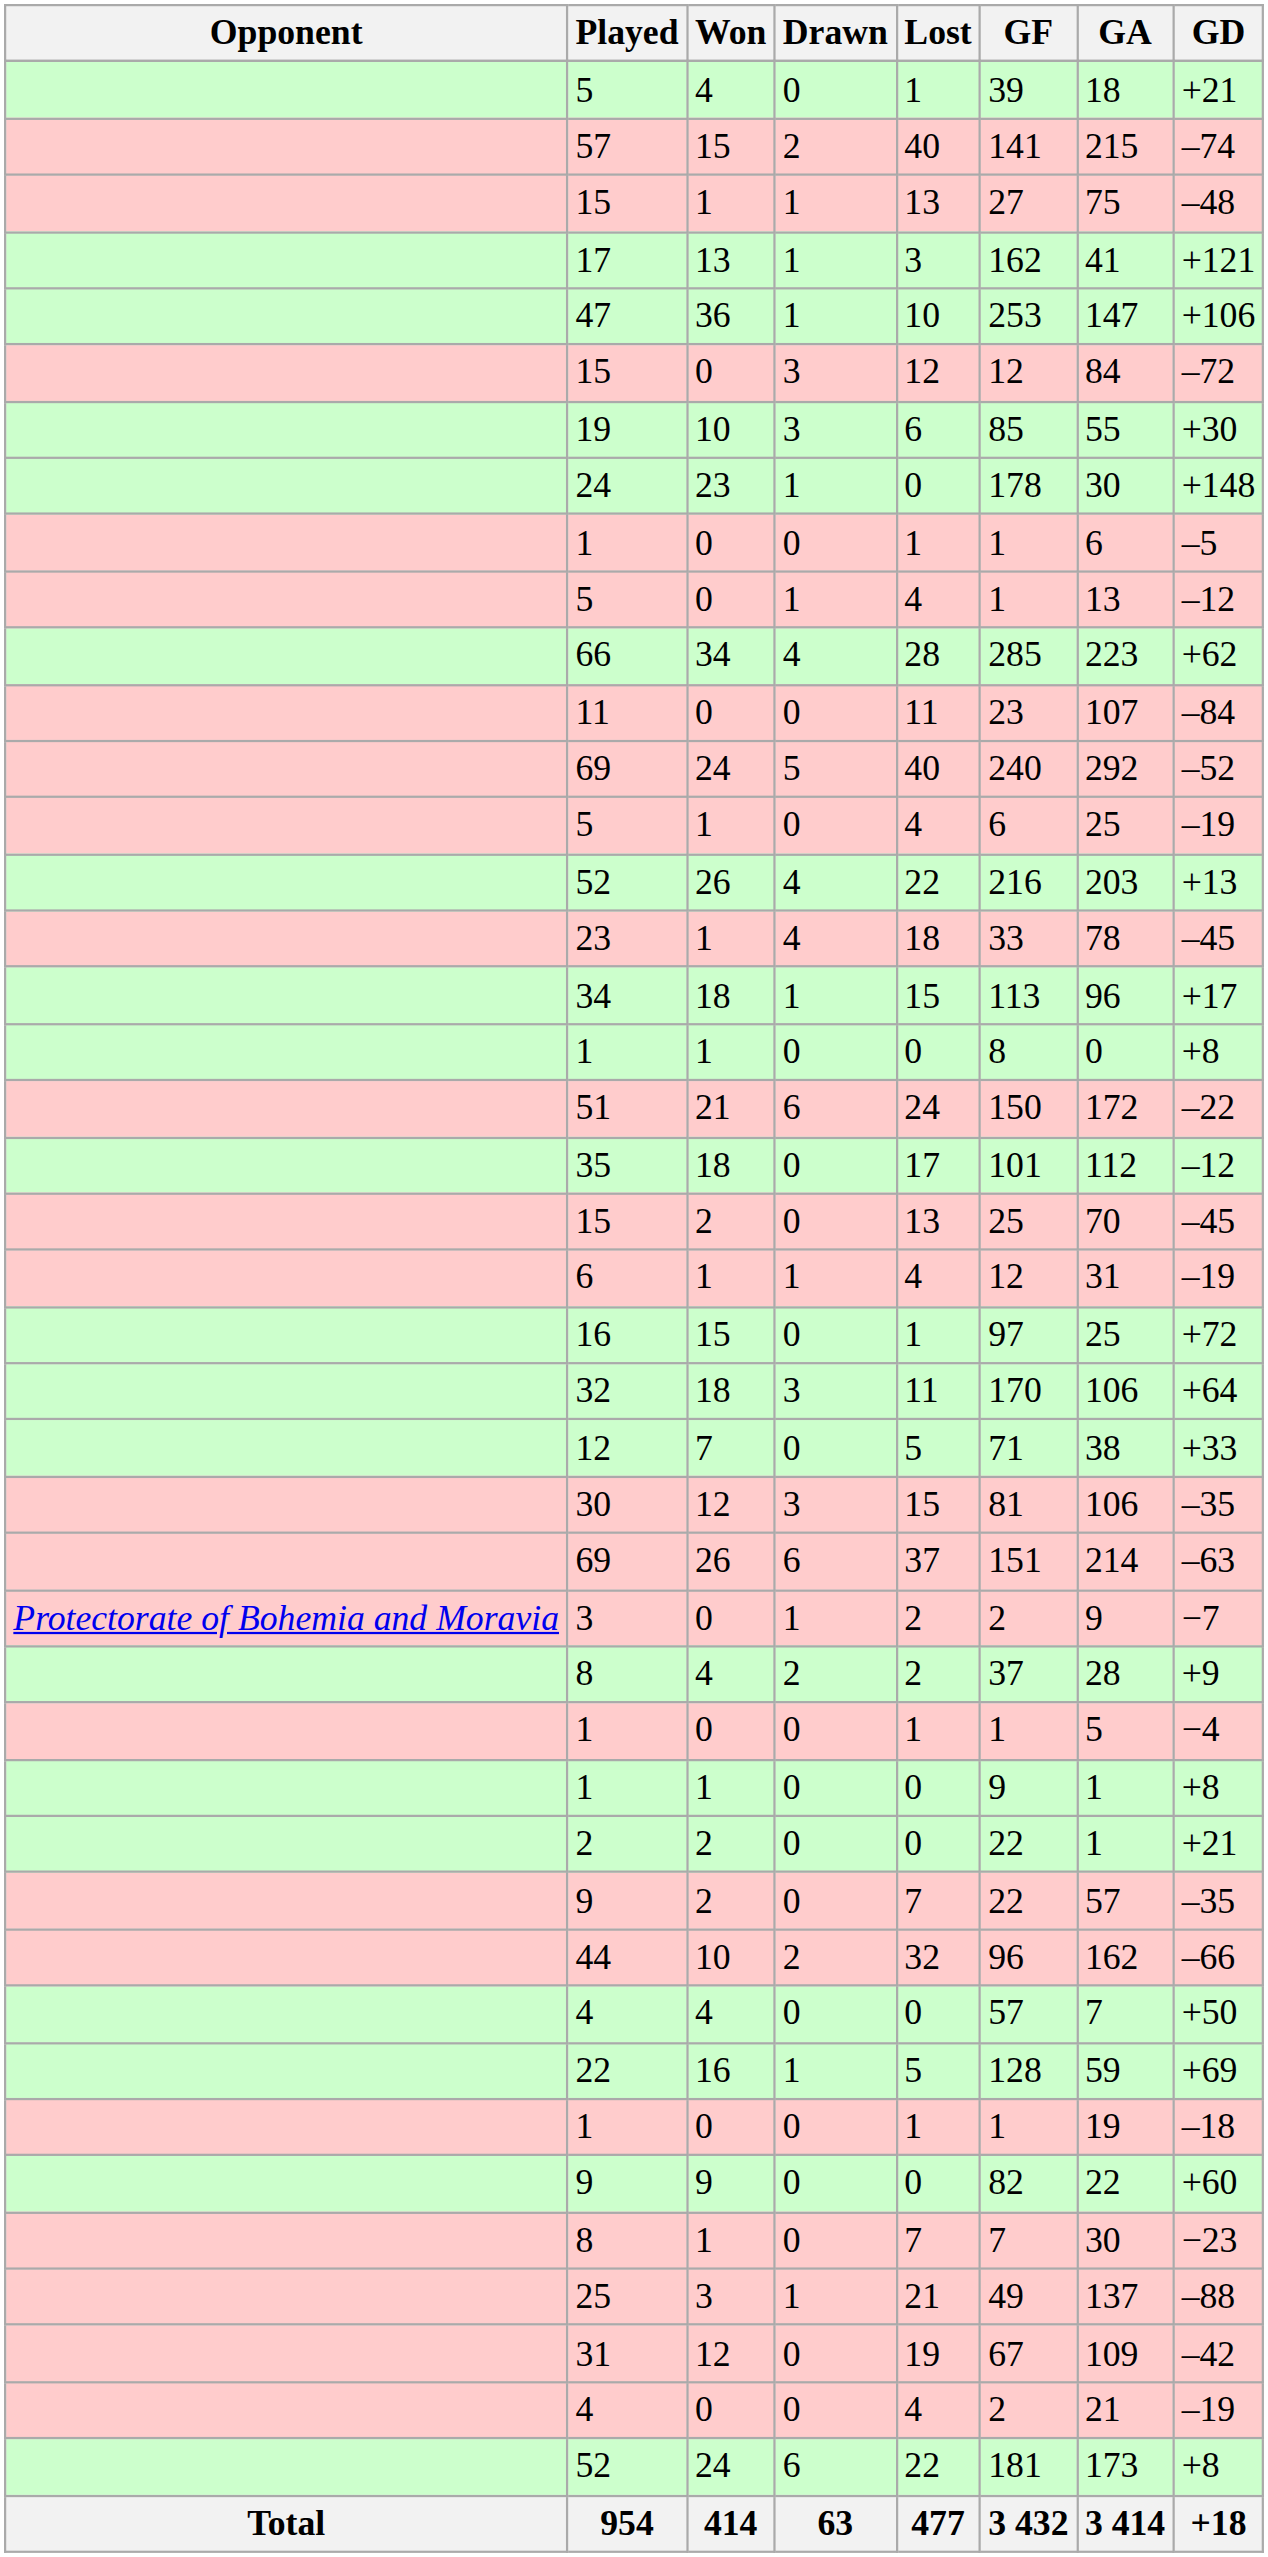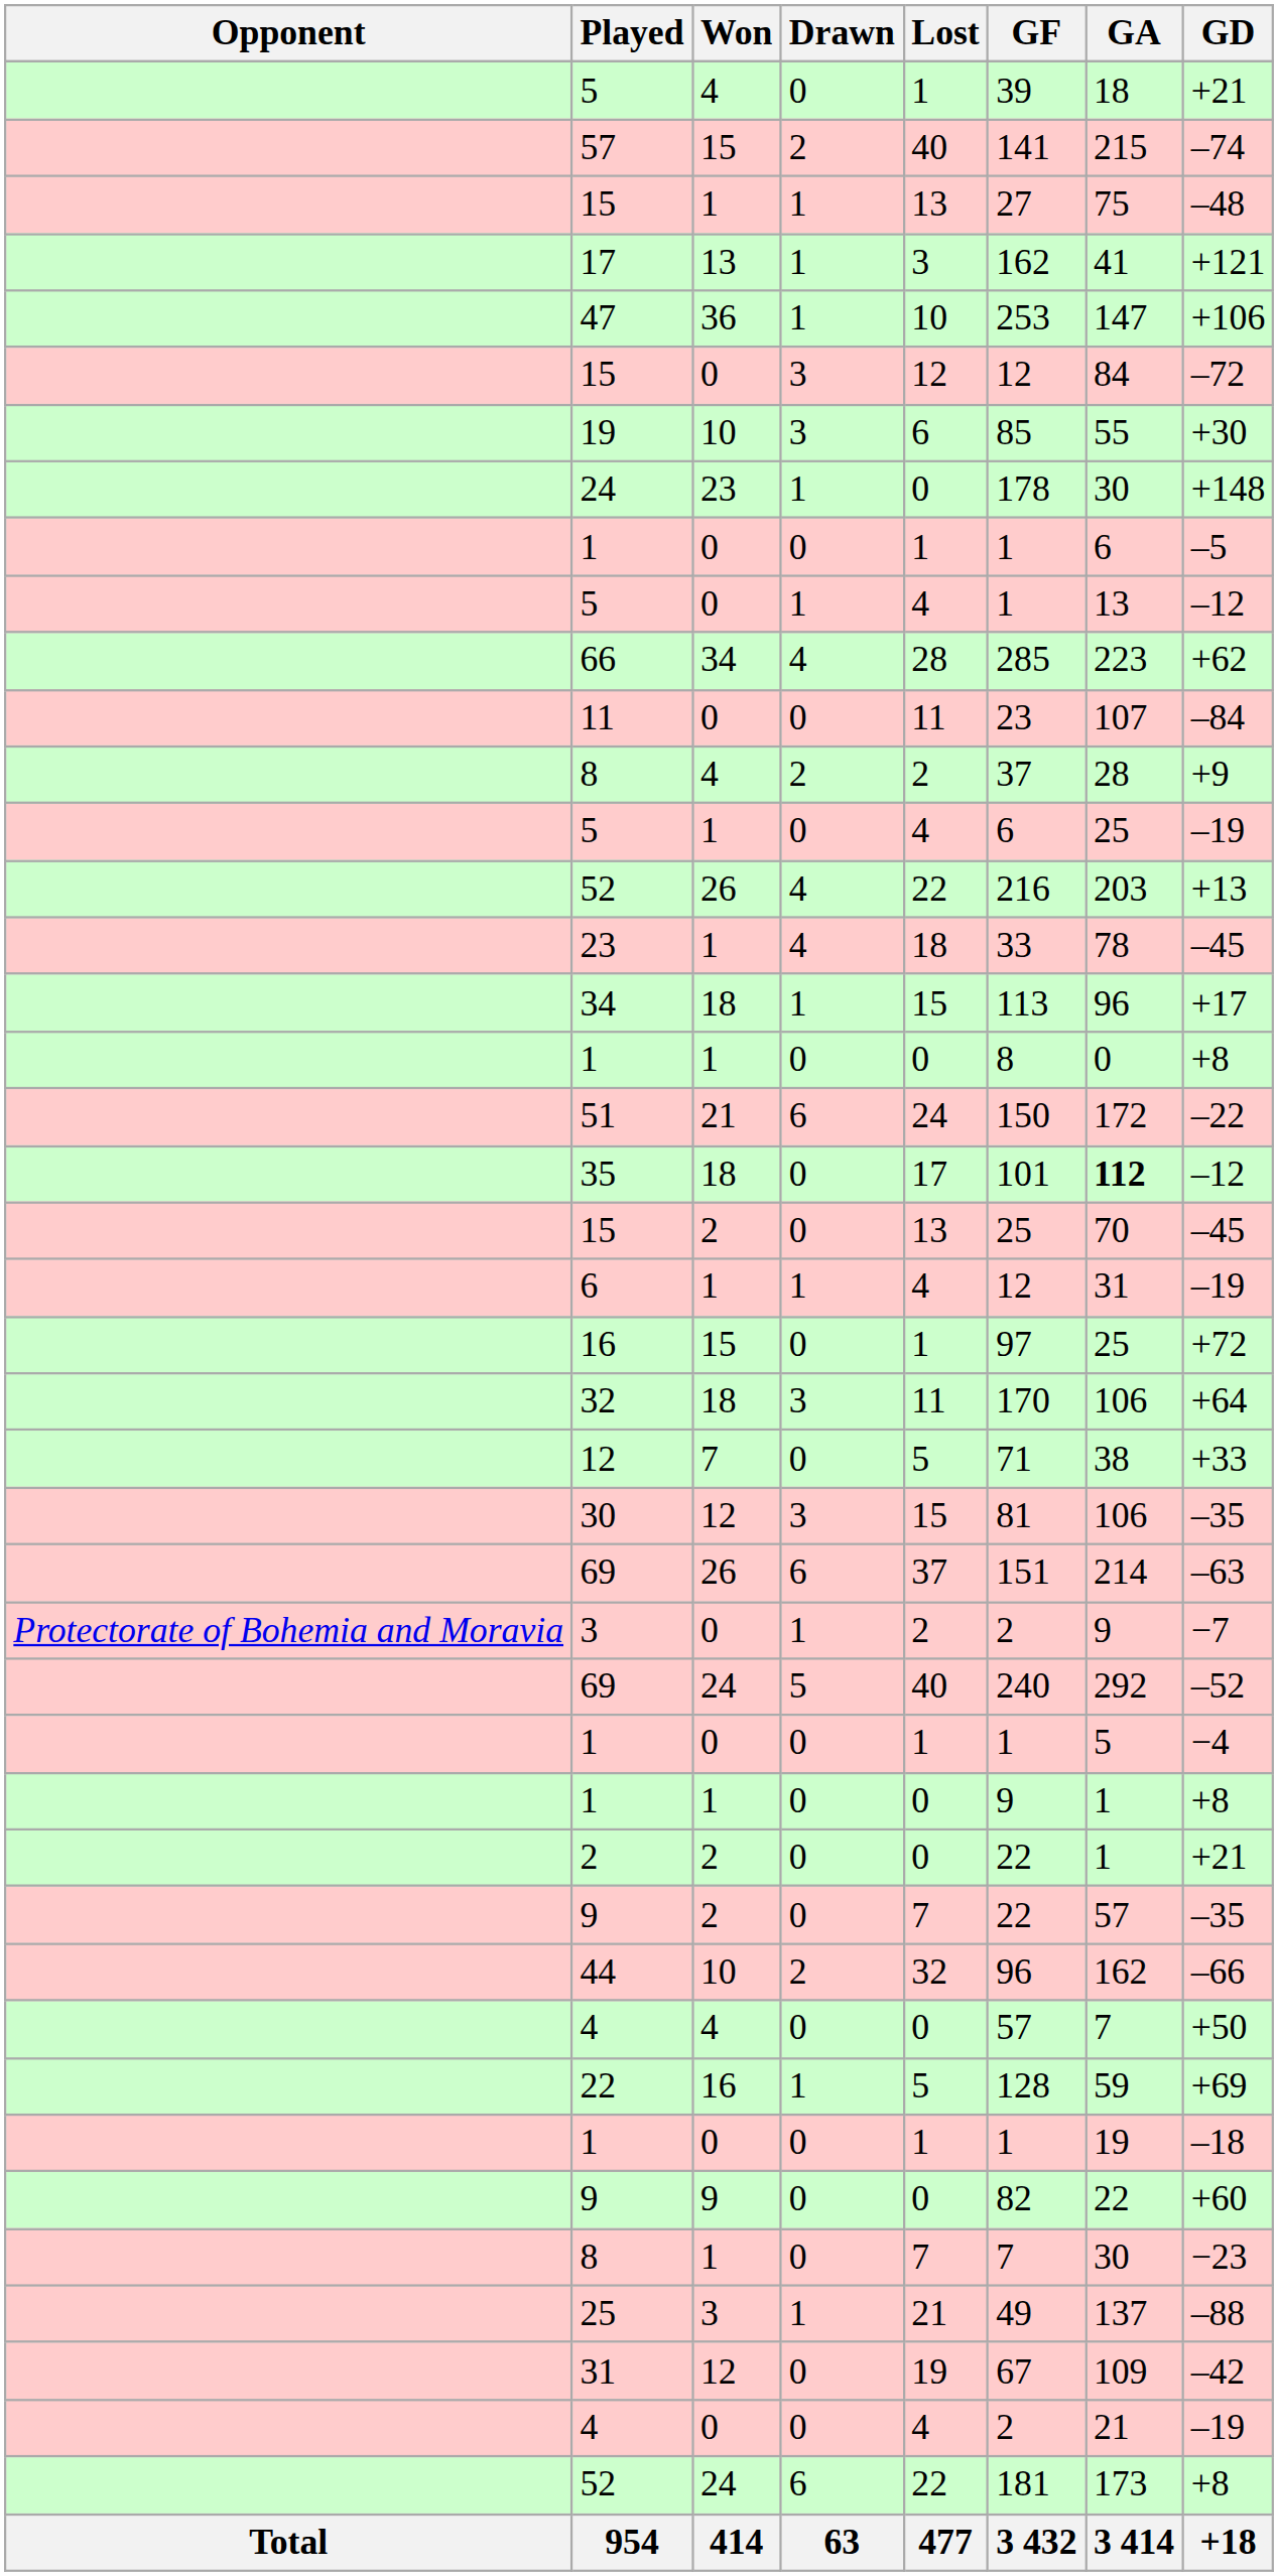 <table class="sortable wikitable">
 <tr>
 <th>Opponent</th>
 <th>Played</th>
 <th>Won</th>
 <th>Drawn</th>
 <th>Lost</th>
 <th>GF</th>
 <th>GA</th>
 <th>GD</th>
 </tr>
 <tr bgcolor="#d0ffd0" align="center">
 </tr>
 <tr bgcolor=#CCFFCC>
 <td></td>
 <td>5</td>
 <td>4</td>
 <td>0</td>
 <td>1</td>
 <td>39</td>
 <td>18</td>
 <td>+21</td>
 </tr>
 <tr bgcolor=#FFCCCC>
 <td></td>
 <td>57</td>
 <td>15</td>
 <td>2</td>
 <td>40</td>
 <td>141</td>
 <td>215</td>
 <td>–74</td>
 </tr>
 <tr bgcolor=#FFCCCC>
 <td></td>
 <td>15</td>
 <td>1</td>
 <td>1</td>
 <td>13</td>
 <td>27</td>
 <td>75</td>
 <td>–48</td>
 </tr>
 <tr bgcolor=#CCFFCC>
 <td></td>
 <td>17</td>
 <td>13</td>
 <td>1</td>
 <td>3</td>
 <td>162</td>
 <td>41</td>
 <td>+121</td>
 </tr>
 <tr bgcolor=#CCFFCC>
 <td></td>
 <td>47</td>
 <td>36</td>
 <td>1</td>
 <td>10</td>
 <td>253</td>
 <td>147</td>
 <td>+106</td>
 </tr>
 <tr bgcolor=#FFCCCC>
 <td></td>
 <td>15</td>
 <td>0</td>
 <td>3</td>
 <td>12</td>
 <td>12</td>
 <td>84</td>
 <td>–72</td>
 </tr>
 <tr bgcolor=#CCFFCC>
 <td></td>
 <td>19</td>
 <td>10</td>
 <td>3</td>
 <td>6</td>
 <td>85</td>
 <td>55</td>
 <td>+30</td>
 </tr>
 <tr bgcolor=#CCFFCC>
 <td></td>
 <td>24</td>
 <td>23</td>
 <td>1</td>
 <td>0</td>
 <td>178</td>
 <td>30</td>
 <td>+148</td>
 </tr>
 <tr bgcolor=#FFCCCC>
 <td></td>
 <td>1</td>
 <td>0</td>
 <td>0</td>
 <td>1</td>
 <td>1</td>
 <td>6</td>
 <td>–5</td>
 </tr>
 <tr bgcolor=#FFCCCC>
 <td><em></em></td>
 <td>5</td>
 <td>0</td>
 <td>1</td>
 <td>4</td>
 <td>1</td>
 <td>13</td>
 <td>–12</td>
 </tr>
 <tr bgcolor=#CCFFCC>
 <td></td>
 <td>66</td>
 <td>34</td>
 <td>4</td>
 <td>28</td>
 <td>285</td>
 <td>223</td>
 <td>+62</td>
 </tr>
 <tr bgcolor=#FFCCCC>
 <td><em></em></td>
 <td>11</td>
 <td>0</td>
 <td>0</td>
 <td>11</td>
 <td>23</td>
 <td>107</td>
 <td>–84</td>
 </tr>
-<tr bgcolor=#FFCCCC>
+<tr bgcolor=#CCFFCC>
 <td></td>
-<td>69</td>
-<td>24</td>
-<td>5</td>
-<td>40</td>
-<td>240</td>
-<td>292</td>
-<td>–52</td>
+<td>8</td>
+<td>4</td>
+<td>2</td>
+<td>2</td>
+<td>37</td>
+<td>28</td>
+<td>+9</td>
 </tr>
 <tr bgcolor=#FFCCCC>
 <td></td>
 <td>5</td>
 <td>1</td>
 <td>0</td>
 <td>4</td>
 <td>6</td>
 <td>25</td>
 <td>–19</td>
 </tr>
 <tr bgcolor=#CCFFCC>
 <td></td>
 <td>52</td>
 <td>26</td>
 <td>4</td>
 <td>22</td>
 <td>216</td>
 <td>203</td>
 <td>+13</td>
 </tr>
 <tr bgcolor=#FFCCCC>
 <td></td>
 <td>23</td>
 <td>1</td>
 <td>4</td>
 <td>18</td>
 <td>33</td>
 <td>78</td>
 <td>–45</td>
 </tr>
 <tr bgcolor=#CCFFCC>
 <td></td>
 <td>34</td>
 <td>18</td>
 <td>1</td>
 <td>15</td>
 <td>113</td>
 <td>96</td>
 <td>+17</td>
 </tr>
 <tr bgcolor=#CCFFCC>
 <td></td>
 <td>1</td>
 <td>1</td>
 <td>0</td>
 <td>0</td>
 <td>8</td>
 <td>0</td>
 <td>+8</td>
 </tr>
 <tr bgcolor=#FFCCCC>
 <td></td>
 <td>51</td>
 <td>21</td>
 <td>6</td>
 <td>24</td>
 <td>150</td>
 <td>172</td>
 <td>–22</td>
 </tr>
 <tr bgcolor=#CCFFCC>
 <td></td>
 <td>35</td>
 <td>18</td>
 <td>0</td>
 <td>17</td>
 <td>101</td>
-<td>112</td>
+<td><strong>112</strong></td>
 <td>–12</td>
 </tr>
 <tr bgcolor=#FFCCCC>
 <td></td>
 <td>15</td>
 <td>2</td>
 <td>0</td>
 <td>13</td>
 <td>25</td>
 <td>70</td>
 <td>–45</td>
 </tr>
 <tr bgcolor=#FFCCCC>
 <td></td>
 <td>6</td>
 <td>1</td>
 <td>1</td>
 <td>4</td>
 <td>12</td>
 <td>31</td>
 <td>–19</td>
 </tr>
 <tr bgcolor=#CCFFCC>
 <td></td>
 <td>16</td>
 <td>15</td>
 <td>0</td>
 <td>1</td>
 <td>97</td>
 <td>25</td>
 <td>+72</td>
 </tr>
 <tr bgcolor=#CCFFCC>
 <td></td>
 <td>32</td>
 <td>18</td>
 <td>3</td>
 <td>11</td>
 <td>170</td>
 <td>106</td>
 <td>+64</td>
 </tr>
 <tr bgcolor=#CCFFCC>
 <td></td>
 <td>12</td>
 <td>7</td>
 <td>0</td>
 <td>5</td>
 <td>71</td>
 <td>38</td>
 <td>+33</td>
 </tr>
 <tr bgcolor=#FFCCCC>
 <td></td>
 <td>30</td>
 <td>12</td>
 <td>3</td>
 <td>15</td>
 <td>81</td>
 <td>106</td>
 <td>–35</td>
 </tr>
 <tr bgcolor=#FFCCCC>
 <td></td>
 <td>69</td>
 <td>26</td>
 <td>6</td>
 <td>37</td>
 <td>151</td>
 <td>214</td>
 <td>–63</td>
 </tr>
 <tr bgcolor=#FFCCCC>
 <td><em> <a href='#'>Protectorate of Bohemia and Moravia</a></em></td>
 <td>3</td>
 <td>0</td>
 <td>1</td>
 <td>2</td>
 <td>2</td>
 <td>9</td>
 <td>−7</td>
 </tr>
-<tr bgcolor=#CCFFCC>
+<tr bgcolor=#FFCCCC>
 <td></td>
-<td>8</td>
-<td>4</td>
-<td>2</td>
-<td>2</td>
-<td>37</td>
-<td>28</td>
-<td>+9</td>
+<td>69</td>
+<td>24</td>
+<td>5</td>
+<td>40</td>
+<td>240</td>
+<td>292</td>
+<td>–52</td>
 </tr>
 <tr bgcolor=#FFCCCC>
 <td></td>
 <td>1</td>
 <td>0</td>
 <td>0</td>
 <td>1</td>
 <td>1</td>
 <td>5</td>
 <td>−4</td>
 </tr>
 <tr bgcolor=#CCFFCC>
 <td></td>
 <td>1</td>
 <td>1</td>
 <td>0</td>
 <td>0</td>
 <td>9</td>
 <td>1</td>
 <td>+8</td>
 </tr>
 <tr bgcolor=#CCFFCC>
 <td><em></em></td>
 <td>2</td>
 <td>2</td>
 <td>0</td>
 <td>0</td>
 <td>22</td>
 <td>1</td>
 <td>+21</td>
 </tr>
 <tr bgcolor=#FFCCCC>
 <td></td>
 <td>9</td>
 <td>2</td>
 <td>0</td>
 <td>7</td>
 <td>22</td>
 <td>57</td>
 <td>–35</td>
 </tr>
 <tr bgcolor=#FFCCCC>
 <td></td>
 <td>44</td>
 <td>10</td>
 <td>2</td>
 <td>32</td>
 <td>96</td>
 <td>162</td>
 <td>–66</td>
 </tr>
 <tr bgcolor=#CCFFCC>
 <td></td>
 <td>4</td>
 <td>4</td>
 <td>0</td>
 <td>0</td>
 <td>57</td>
 <td>7</td>
 <td>+50</td>
 </tr>
 <tr bgcolor=#CCFFCC>
 <td></td>
 <td>22</td>
 <td>16</td>
 <td>1</td>
 <td>5</td>
 <td>128</td>
 <td>59</td>
 <td>+69</td>
 </tr>
 <tr bgcolor=#FFCCCC>
 <td><em></em></td>
 <td>1</td>
 <td>0</td>
 <td>0</td>
 <td>1</td>
 <td>1</td>
 <td>19</td>
 <td>–18</td>
 </tr>
 <tr bgcolor=#CCFFCC>
 <td></td>
 <td>9</td>
 <td>9</td>
 <td>0</td>
 <td>0</td>
 <td>82</td>
 <td>22</td>
 <td>+60</td>
 </tr>
 <tr bgcolor=#FFCCCC>
 <td></td>
 <td>8</td>
 <td>1</td>
 <td>0</td>
 <td>7</td>
 <td>7</td>
 <td>30</td>
 <td>−23</td>
 </tr>
 <tr bgcolor=#FFCCCC>
 <td></td>
 <td>25</td>
 <td>3</td>
 <td>1</td>
 <td>21</td>
 <td>49</td>
 <td>137</td>
 <td>–88</td>
 </tr>
 <tr bgcolor=#FFCCCC>
 <td></td>
 <td>31</td>
 <td>12</td>
 <td>0</td>
 <td>19</td>
 <td>67</td>
 <td>109</td>
 <td>–42</td>
 </tr>
 <tr bgcolor=#FFCCCC>
 <td></td>
 <td>4</td>
 <td>0</td>
 <td>0</td>
 <td>4</td>
 <td>2</td>
 <td>21</td>
 <td>–19</td>
 </tr>
 <tr bgcolor=#CCFFCC>
 <td><em></em></td>
 <td>52</td>
 <td>24</td>
 <td>6</td>
 <td>22</td>
 <td>181</td>
 <td>173</td>
 <td>+8</td>
 </tr>
 <tr>
 <th>Total</th>
 <th>954</th>
 <th>414</th>
 <th>63</th>
 <th>477</th>
 <th>3 432</th>
 <th>3 414</th>
 <th>+18</th>
 </tr>
 </table>
